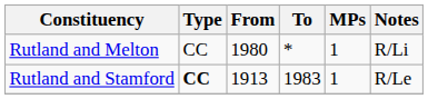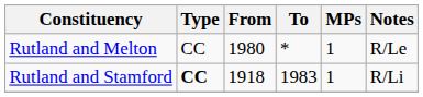 <table class="wikitable">
 <tr>
 <th>Constituency</th>
 <th>Type</th>
 <th>From</th>
 <th>To</th>
 <th>MPs</th>
 <th>Notes</th>
 </tr>
 <tr>
 <td><a href='#'>Rutland and Melton</a></td>
 <td>CC</td>
 <td>1980</td>
 <td>*</td>
 <td>1</td>
-<td>R/Li</td>
+<td>R/Le</td>
 </tr>
 <tr>
 <td><a href='#'>Rutland and Stamford</a></td>
 <td><strong>CC</strong></td>
-<td>1913</td>
+<td>1918</td>
 <td>1983</td>
 <td>1</td>
-<td>R/Le</td>
+<td>R/Li</td>
 </tr>
 <tr>
 </tr>
 </table>
